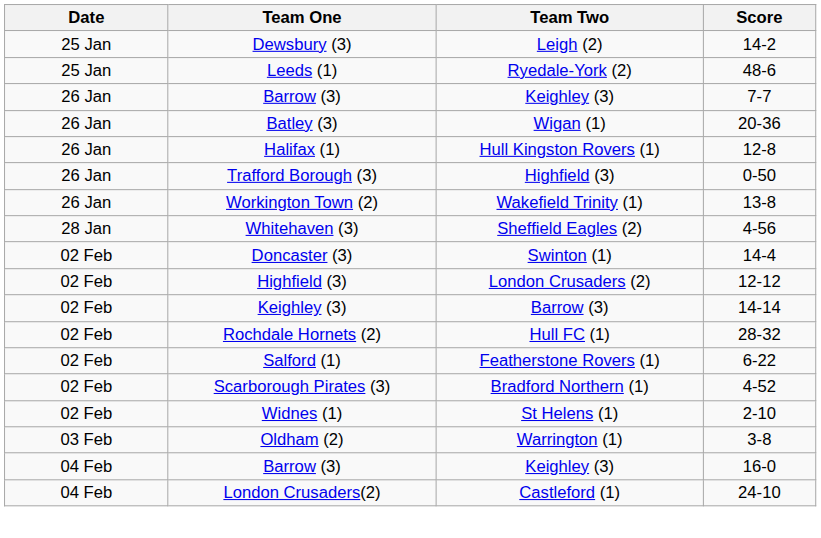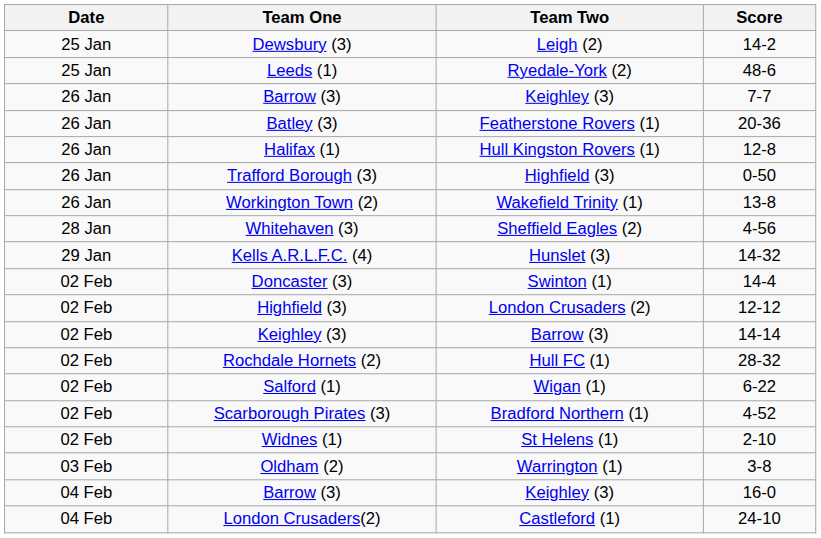 <table class="wikitable" style="text-align: center">
 <tr>
 <th width=150>Date</th>
 <th width=250>Team One</th>
 <th width=250>Team Two</th>
 <th width=100>Score</th>
 </tr>
 <tr>
 <td>25 Jan</td>
 <td><a href='#'>Dewsbury</a> (3)</td>
 <td><a href='#'>Leigh</a> (2)</td>
 <td>14-2</td>
 </tr>
 <tr>
 <td>25 Jan</td>
 <td><a href='#'>Leeds</a> (1)</td>
 <td><a href='#'>Ryedale-York</a> (2)</td>
 <td>48-6</td>
 </tr>
 <tr>
 <td>26 Jan</td>
 <td><a href='#'>Barrow</a> (3)</td>
 <td><a href='#'>Keighley</a> (3)</td>
 <td>7-7</td>
 </tr>
 <tr>
 <td>26 Jan</td>
 <td><a href='#'>Batley</a> (3)</td>
-<td><a href='#'>Wigan</a> (1)</td>
+<td><a href='#'>Featherstone Rovers</a> (1)</td>
 <td>20-36</td>
 </tr>
 <tr>
 <td>26 Jan</td>
 <td><a href='#'>Halifax</a> (1)</td>
 <td><a href='#'>Hull Kingston Rovers</a> (1)</td>
 <td>12-8</td>
 </tr>
 <tr>
 <td>26 Jan</td>
 <td><a href='#'>Trafford Borough</a> (3)</td>
 <td><a href='#'>Highfield</a> (3)</td>
 <td>0-50</td>
 </tr>
 <tr>
 <td>26 Jan</td>
 <td><a href='#'>Workington Town</a> (2)</td>
 <td><a href='#'>Wakefield Trinity</a> (1)</td>
 <td>13-8</td>
 </tr>
 <tr>
 <td>28 Jan</td>
 <td><a href='#'>Whitehaven</a> (3)</td>
 <td><a href='#'>Sheffield Eagles</a> (2)</td>
 <td>4-56</td>
+</tr>
+<tr>
+<td>29 Jan</td>
+<td><a href='#'>Kells A.R.L.F.C.</a> (4)</td>
+<td><a href='#'>Hunslet</a> (3)</td>
+<td>14-32</td>
 </tr>
 <tr>
 <td>02 Feb</td>
 <td><a href='#'>Doncaster</a> (3)</td>
 <td><a href='#'>Swinton</a> (1)</td>
 <td>14-4</td>
 </tr>
 <tr>
 <td>02 Feb</td>
 <td><a href='#'>Highfield</a> (3)</td>
 <td><a href='#'>London Crusaders</a> (2)</td>
 <td>12-12</td>
 </tr>
 <tr>
 <td>02 Feb</td>
 <td><a href='#'>Keighley</a> (3)</td>
 <td><a href='#'>Barrow</a> (3)</td>
 <td>14-14</td>
 </tr>
 <tr>
 <td>02 Feb</td>
 <td><a href='#'>Rochdale Hornets</a> (2)</td>
 <td><a href='#'>Hull FC</a> (1)</td>
 <td>28-32</td>
 </tr>
 <tr>
 <td>02 Feb</td>
 <td><a href='#'>Salford</a> (1)</td>
-<td><a href='#'>Featherstone Rovers</a> (1)</td>
+<td><a href='#'>Wigan</a> (1)</td>
 <td>6-22</td>
 </tr>
 <tr>
 <td>02 Feb</td>
 <td><a href='#'>Scarborough Pirates</a> (3)</td>
 <td><a href='#'>Bradford Northern</a> (1)</td>
 <td>4-52</td>
 </tr>
 <tr>
 <td>02 Feb</td>
 <td><a href='#'>Widnes</a>	(1)</td>
 <td><a href='#'>St Helens</a> (1)</td>
 <td>2-10</td>
 </tr>
 <tr>
 <td>03 Feb</td>
 <td><a href='#'>Oldham</a> (2)</td>
 <td><a href='#'>Warrington</a> (1)</td>
 <td>3-8</td>
 </tr>
 <tr>
 <td>04 Feb</td>
 <td><a href='#'>Barrow</a> (3)</td>
 <td><a href='#'>Keighley</a> (3)</td>
 <td>16-0</td>
 </tr>
 <tr>
 <td>04 Feb</td>
 <td><a href='#'>London Crusaders</a>(2)</td>
 <td><a href='#'>Castleford</a> (1)</td>
 <td>24-10</td>
 </tr>
 </table>
